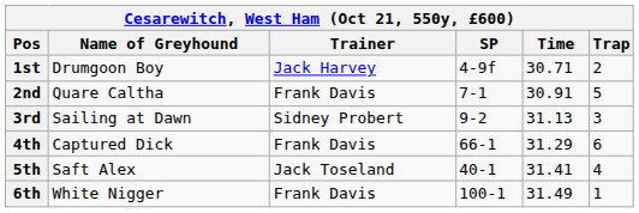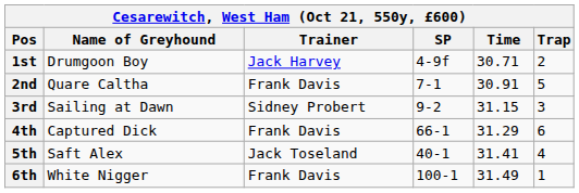 <table class="wikitable">
 <tr>
 <th colspan="6"><a href='#'>Cesarewitch</a>, <a href='#'>West Ham</a> (Oct 21, 550y, £600)</th>
 </tr>
 <tr>
 <th width=30>Pos</th>
 <th width=180>Name of Greyhound</th>
 <th width=150>Trainer</th>
 <th width=50>SP</th>
 <th width=50>Time</th>
 <th width=30>Trap</th>
 </tr>
 <tr>
 <th>1st</th>
 <td>Drumgoon Boy</td>
 <td><a href='#'>Jack Harvey</a></td>
 <td>4-9f</td>
 <td>30.71</td>
 <td>2</td>
 </tr>
 <tr>
 <th>2nd</th>
 <td>Quare Caltha</td>
 <td>Frank Davis</td>
 <td>7-1</td>
 <td>30.91</td>
 <td>5</td>
 </tr>
 <tr>
 <th>3rd</th>
 <td>Sailing at Dawn</td>
 <td>Sidney Probert</td>
 <td>9-2</td>
-<td>31.13</td>
+<td>31.15</td>
 <td>3</td>
 </tr>
 <tr>
 <th>4th</th>
 <td>Captured Dick</td>
 <td>Frank Davis</td>
 <td>66-1</td>
 <td>31.29</td>
 <td>6</td>
 </tr>
 <tr>
 <th>5th</th>
 <td>Saft Alex</td>
 <td>Jack Toseland</td>
 <td>40-1</td>
 <td>31.41</td>
 <td>4</td>
 </tr>
 <tr>
 <th>6th</th>
 <td>White Nigger</td>
 <td>Frank Davis</td>
 <td>100-1</td>
 <td>31.49</td>
 <td>1</td>
 </tr>
 </table>
